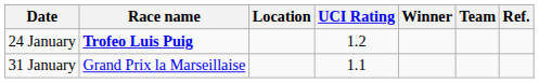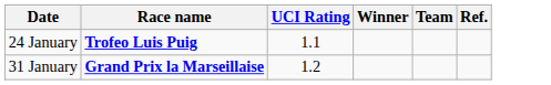 <table class="wikitable sortable">
 <tr>
 <th>Date</th>
 <th>Race name</th>
-<th>Location</th>
 <th><a href='#'>UCI Rating</a></th>
 <th>Winner</th>
 <th>Team</th>
 <th>Ref.</th>
 </tr>
 <tr>
 <td>24 January</td>
 <td><strong><a href='#'>Trofeo Luis Puig</a></strong></td>
-<td></td>
-<td align="center">1.2</td>
+<td align="center">1.1</td>
 <td></td>
 <td></td>
 <td align="center"></td>
 </tr>
 <tr>
 <td>31 January</td>
-<td><a href='#'>Grand Prix la Marseillaise</a></td>
-<td></td>
-<td align="center">1.1</td>
+<td><strong><a href='#'>Grand Prix la Marseillaise</a></strong></td>
+<td align="center">1.2</td>
 <td></td>
 <td></td>
 <td align="center"></td>
 </tr>
 </table>
